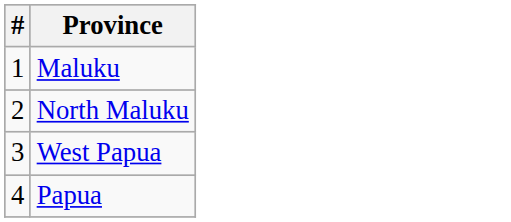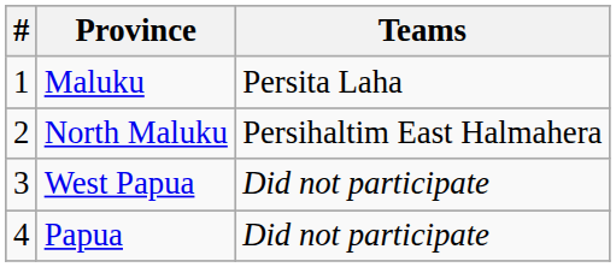 <table class="wikitable">
 <tr>
 <th>#</th>
 <th>Province</th>
+<th>Teams</th>
 </tr>
 <tr>
 <td>1</td>
 <td> <a href='#'>Maluku</a></td>
+<td>Persita Laha</td>
 </tr>
 <tr>
 <td>2</td>
 <td> <a href='#'>North Maluku</a></td>
+<td>Persihaltim East Halmahera</td>
 </tr>
 <tr>
 <td>3</td>
 <td> <a href='#'>West Papua</a></td>
+<td><em>Did not participate</em></td>
 </tr>
 <tr>
 <td>4</td>
 <td> <a href='#'>Papua</a></td>
+<td><em>Did not participate</em></td>
 </tr>
 </table>
